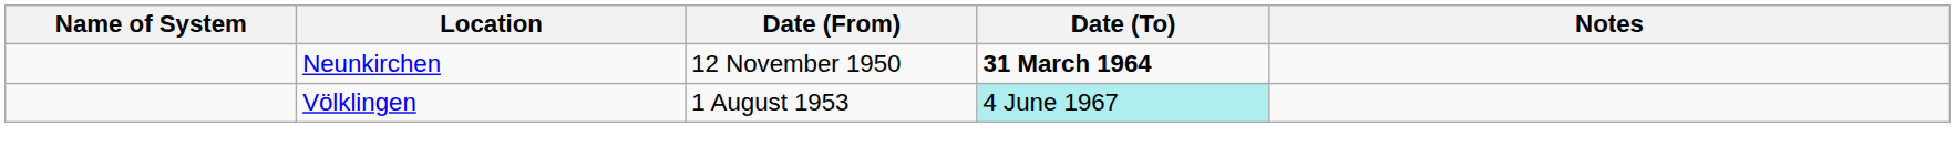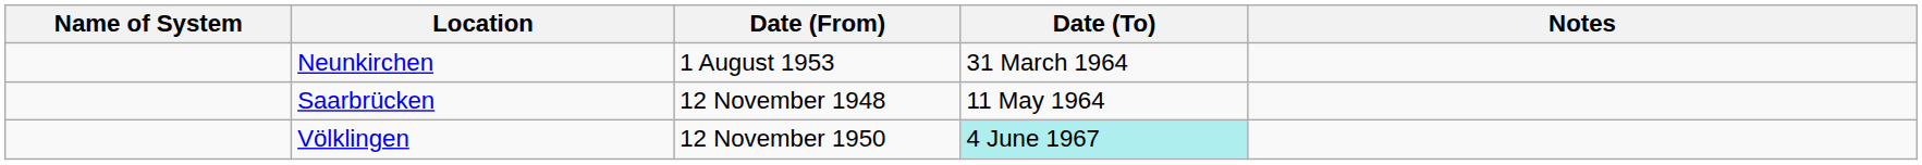 <table class="wikitable" style="width:100%;">
 <tr>
 <th style="width:15%;">Name of System</th>
 <th style="width:20%;">Location</th>
 <th style="width:15%;">Date (From)</th>
 <th style="width:15%;">Date (To)</th>
 <th style="width:35%;">Notes</th>
 </tr>
 <tr>
 <td> </td>
 <td><a href='#'>Neunkirchen</a></td>
-<td>12 November 1950</td>
-<td><strong>31 March 1964</strong></td>
+<td>1 August 1953</td>
+<td>31 March 1964</td>
+<td> </td>
+</tr>
+<tr>
+<td> </td>
+<td><a href='#'>Saarbrücken</a></td>
+<td>12 November 1948</td>
+<td>11 May 1964</td>
 <td> </td>
 </tr>
 <tr>
 <td> </td>
 <td><a href='#'>Völklingen</a></td>
-<td>1 August 1953</td>
+<td>12 November 1950</td>
 <td style="background: paleturquoise;">4 June 1967</td>
 <td> </td>
 </tr>
 </table>
